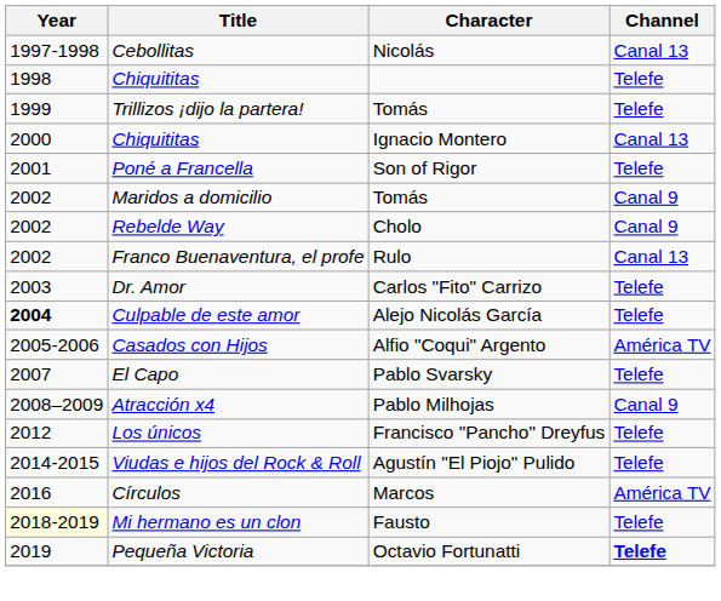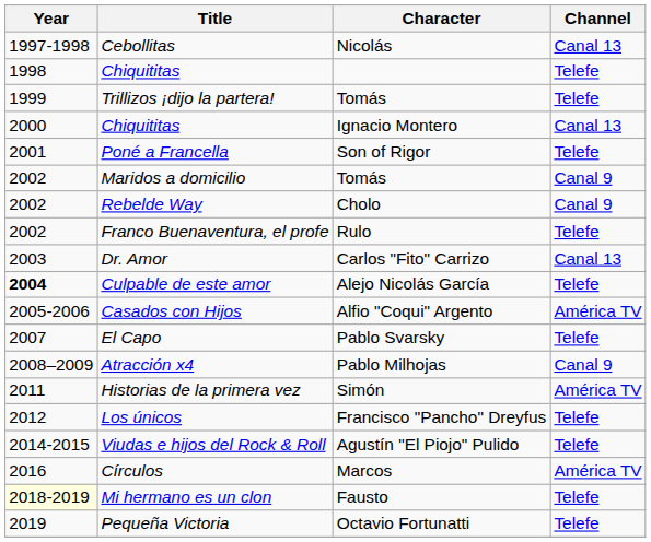 <table class="wikitable" style="font-size: 90%;">
 <tr>
 <th>Year</th>
 <th>Title</th>
 <th>Character</th>
 <th>Channel</th>
 </tr>
 <tr>
 <td>1997-1998</td>
 <td><em>Cebollitas</em></td>
 <td>Nicolás</td>
 <td><a href='#'>Canal 13</a></td>
 </tr>
 <tr>
 <td>1998</td>
 <td><em><a href='#'>Chiquititas</a></em></td>
 <td></td>
 <td><a href='#'>Telefe</a></td>
 </tr>
 <tr>
 <td>1999</td>
 <td><em>Trillizos ¡dijo la partera!</em></td>
 <td>Tomás</td>
 <td><a href='#'>Telefe</a></td>
 </tr>
 <tr>
 <td>2000</td>
 <td><em><a href='#'>Chiquititas</a></em></td>
 <td>Ignacio Montero</td>
 <td><a href='#'>Canal 13</a></td>
 </tr>
 <tr>
 <td>2001</td>
 <td><em><a href='#'>Poné a Francella</a></em></td>
 <td>Son of Rigor</td>
 <td><a href='#'>Telefe</a></td>
 </tr>
 <tr>
 <td>2002</td>
 <td><em>Maridos a domicilio</em></td>
 <td>Tomás</td>
 <td><a href='#'>Canal 9</a></td>
 </tr>
 <tr>
 <td>2002</td>
 <td><em><a href='#'>Rebelde Way</a></em></td>
 <td>Cholo</td>
 <td><a href='#'>Canal 9</a></td>
 </tr>
 <tr>
 <td>2002</td>
 <td><em>Franco Buenaventura, el profe</em></td>
 <td>Rulo</td>
-<td><a href='#'>Canal 13</a></td>
+<td><a href='#'>Telefe</a></td>
 </tr>
 <tr>
 <td>2003</td>
 <td><em>Dr. Amor</em></td>
 <td>Carlos "Fito" Carrizo</td>
-<td><a href='#'>Telefe</a></td>
+<td><a href='#'>Canal 13</a></td>
 </tr>
 <tr>
 <td><strong>2004</strong></td>
 <td><em><a href='#'>Culpable de este amor</a></em></td>
 <td>Alejo Nicolás García</td>
 <td><a href='#'>Telefe</a></td>
 </tr>
 <tr>
 <td>2005-2006</td>
 <td><a href='#'><em>Casados con Hijos</em></a></td>
 <td>Alfio "Coqui" Argento</td>
 <td><a href='#'>América TV</a></td>
 </tr>
 <tr>
 <td>2007</td>
 <td><em>El Capo</em></td>
 <td>Pablo Svarsky</td>
 <td><a href='#'>Telefe</a></td>
 </tr>
 <tr>
 <td>2008–2009</td>
 <td><em><a href='#'>Atracción x4</a></em></td>
 <td>Pablo Milhojas</td>
 <td><a href='#'>Canal 9</a></td>
+</tr>
+<tr>
+<td>2011</td>
+<td><em>Historias de la primera vez</em></td>
+<td>Simón</td>
+<td><a href='#'>América TV</a></td>
 </tr>
 <tr>
 <td>2012</td>
 <td><em><a href='#'>Los únicos</a></em></td>
 <td>Francisco "Pancho" Dreyfus</td>
 <td><a href='#'>Telefe</a></td>
 </tr>
 <tr>
 <td>2014-2015</td>
 <td><em><a href='#'>Viudas e hijos del Rock & Roll</a></em></td>
 <td>Agustín "El Piojo" Pulido</td>
 <td><a href='#'>Telefe</a></td>
 </tr>
 <tr>
 <td>2016</td>
 <td><em>Círculos</em></td>
 <td>Marcos</td>
 <td><a href='#'>América TV</a></td>
 </tr>
 <tr>
 <td style="background: lightyellow;">2018-2019</td>
 <td><em><a href='#'>Mi hermano es un clon</a></em></td>
 <td>Fausto</td>
 <td><a href='#'>Telefe</a></td>
 </tr>
 <tr>
 <td>2019</td>
 <td><em>Pequeña Victoria</em></td>
 <td>Octavio Fortunatti</td>
-<td><strong><a href='#'>Telefe</a></strong></td>
+<td><a href='#'>Telefe</a></td>
 </tr>
 <tr>
 </tr>
 </table>
